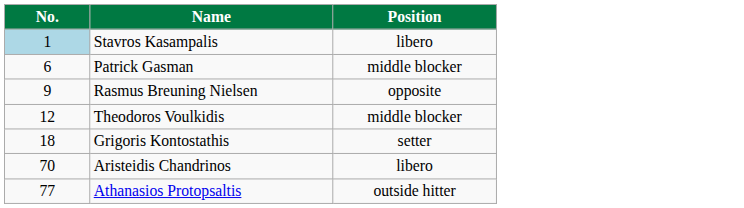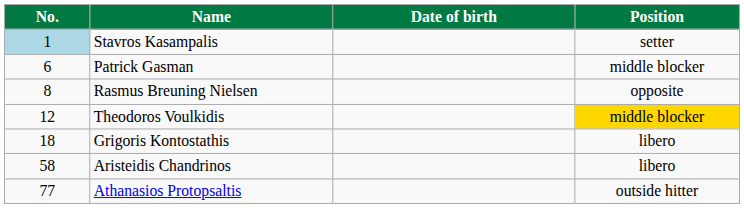 <table class="wikitable sortable" style="font-size:100%; text-align:center;">
 <tr>
 <th style="width:5em; color:#ffffff;  background-color:#007942">No.</th>
 <th style="width:15em; color:#ffffff; background-color:#007942">Name</th>
+<th style="width:15em; color:#ffffff; background-color:#007942">Date of birth</th>
 <th style="width:10em; color:#ffffff; background-color:#007942">Position</th>
 </tr>
 <tr>
 <td style="background: lightblue;">1</td>
 <td align=left> Stavros Kasampalis</td>
-<td>libero</td>
+<td align=right></td>
+<td>setter</td>
 </tr>
 <tr>
 <td>6</td>
 <td align=left> Patrick Gasman</td>
+<td align=right></td>
 <td>middle blocker</td>
 </tr>
 <tr>
-<td>9</td>
+<td>8</td>
 <td align=left> Rasmus Breuning Nielsen</td>
+<td align=right></td>
 <td>opposite</td>
 </tr>
 <tr>
 <td>12</td>
 <td align=left> Theodoros Voulkidis</td>
-<td>middle blocker</td>
+<td align=right></td>
+<td style="background: gold;">middle blocker</td>
 </tr>
 <tr>
 <td>18</td>
 <td align=left> Grigoris Kontostathis</td>
-<td>setter</td>
+<td align=right></td>
+<td>libero</td>
 </tr>
 <tr>
-<td>70</td>
+<td>58</td>
 <td align=left> Aristeidis Chandrinos</td>
+<td align=right></td>
 <td>libero</td>
 </tr>
 <tr>
 <td>77</td>
 <td align=left> <a href='#'>Athanasios Protopsaltis</a></td>
+<td align=right></td>
 <td>outside  hitter</td>
 </tr>
 </table>
